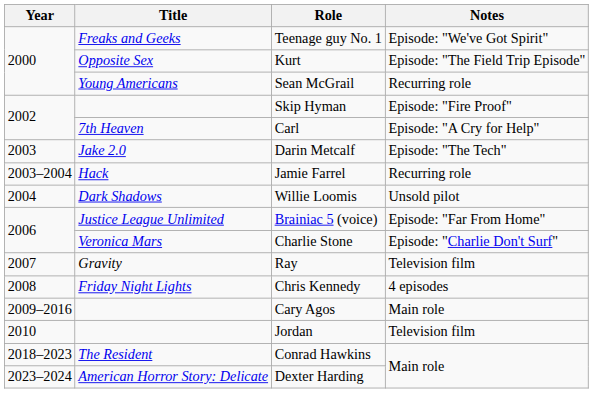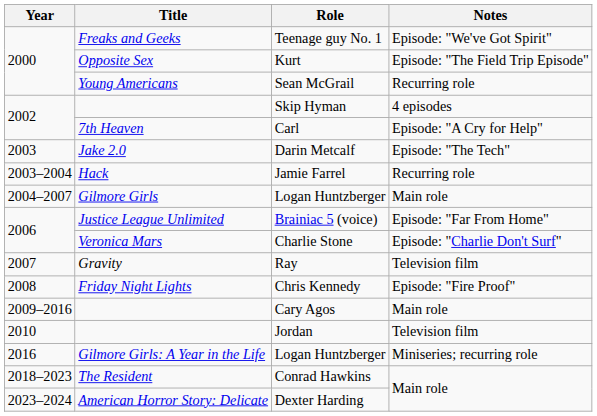 <table class="wikitable sortable">
 <tr>
 <th>Year</th>
 <th>Title</th>
 <th>Role</th>
 <th class="unsortable">Notes</th>
 </tr>
 <tr>
 <td rowspan="3">2000</td>
 <td><em><a href='#'>Freaks and Geeks</a></em></td>
 <td>Teenage guy No. 1</td>
 <td>Episode: "We've Got Spirit"</td>
 </tr>
 <tr>
 <td><em><a href='#'>Opposite Sex</a></em></td>
 <td>Kurt</td>
 <td>Episode: "The Field Trip Episode"</td>
 </tr>
 <tr>
 <td><em><a href='#'>Young Americans</a></em></td>
 <td>Sean McGrail</td>
 <td>Recurring role</td>
 </tr>
 <tr>
 <td rowspan="2">2002</td>
 <td><em></em></td>
 <td>Skip Hyman</td>
-<td>Episode: "Fire Proof"</td>
+<td>4 episodes</td>
 </tr>
 <tr>
 <td><em><a href='#'>7th Heaven</a></em></td>
 <td>Carl</td>
 <td>Episode: "A Cry for Help"</td>
 </tr>
 <tr>
 <td>2003</td>
 <td><em><a href='#'>Jake 2.0</a></em></td>
 <td>Darin Metcalf</td>
 <td>Episode: "The Tech"</td>
 </tr>
 <tr>
 <td>2003–2004</td>
 <td><em><a href='#'>Hack</a></em></td>
 <td>Jamie Farrel</td>
 <td>Recurring role</td>
 </tr>
 <tr>
-<td>2004</td>
-<td><em><a href='#'>Dark Shadows</a></em></td>
-<td>Willie Loomis</td>
-<td>Unsold pilot</td>
+<td>2004–2007</td>
+<td><em><a href='#'>Gilmore Girls</a></em></td>
+<td>Logan Huntzberger</td>
+<td>Main role</td>
 </tr>
 <tr>
 <td rowspan="2">2006</td>
 <td><em><a href='#'>Justice League Unlimited</a></em></td>
 <td><a href='#'>Brainiac 5</a> (voice)</td>
 <td>Episode: "Far From Home"</td>
 </tr>
 <tr>
 <td><em><a href='#'>Veronica Mars</a></em></td>
 <td>Charlie Stone</td>
 <td>Episode: "<a href='#'>Charlie Don't Surf</a>"</td>
 </tr>
 <tr>
 <td>2007</td>
 <td><em>Gravity</em></td>
 <td>Ray</td>
 <td>Television film</td>
 </tr>
 <tr>
 <td>2008</td>
 <td><em><a href='#'>Friday Night Lights</a></em></td>
 <td>Chris Kennedy</td>
-<td>4 episodes</td>
+<td>Episode: "Fire Proof"</td>
 </tr>
 <tr>
 <td>2009–2016</td>
 <td><em></em></td>
 <td>Cary Agos</td>
 <td>Main role</td>
 </tr>
 <tr>
 <td>2010</td>
 <td><em></em></td>
 <td>Jordan</td>
 <td>Television film</td>
 </tr>
 <tr>
+<td>2016</td>
+<td><em><a href='#'>Gilmore Girls: A Year in the Life</a></em></td>
+<td>Logan Huntzberger</td>
+<td>Miniseries; recurring role</td>
+</tr>
+<tr>
 <td>2018–2023</td>
 <td><em><a href='#'>The Resident</a></em></td>
 <td>Conrad Hawkins</td>
 <td rowspan=2>Main role</td>
 </tr>
 <tr>
 <td>2023–2024</td>
 <td><em><a href='#'>American Horror Story: Delicate</a></em></td>
 <td>Dexter Harding</td>
 </tr>
 </table>
